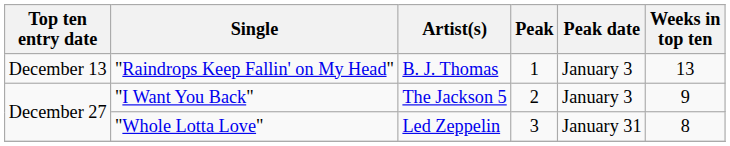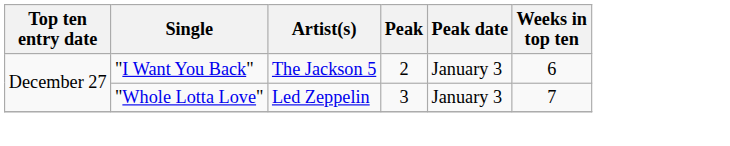 <table class="plainrowheaders sortable wikitable">
 <tr>
 <th>Top ten<br>entry date</th>
 <th>Single</th>
 <th>Artist(s)</th>
 <th data-sort-type="number">Peak</th>
 <th>Peak date</th>
 <th data-sort-type="number">Weeks in<br>top ten</th>
 </tr>
 <tr>
-<td>December 13</td>
-<td>"<a href='#'>Raindrops Keep Fallin' on My Head</a>"</td>
-<td><a href='#'>B. J. Thomas</a></td>
-<td align=center>1</td>
-<td>January 3</td>
-<td align=center>13</td>
-</tr>
-<tr>
 <td rowspan="2">December 27</td>
 <td>"<a href='#'>I Want You Back</a>"</td>
 <td><a href='#'>The Jackson 5</a></td>
 <td align=center>2</td>
 <td>January 3</td>
-<td align=center>9</td>
+<td align=center>6</td>
 </tr>
 <tr>
 <td>"<a href='#'>Whole Lotta Love</a>"</td>
 <td><a href='#'>Led Zeppelin</a></td>
 <td align=center>3</td>
-<td>January 31</td>
-<td align=center>8</td>
+<td>January 3</td>
+<td align=center>7</td>
 </tr>
 <tr>
 </tr>
 </table>
